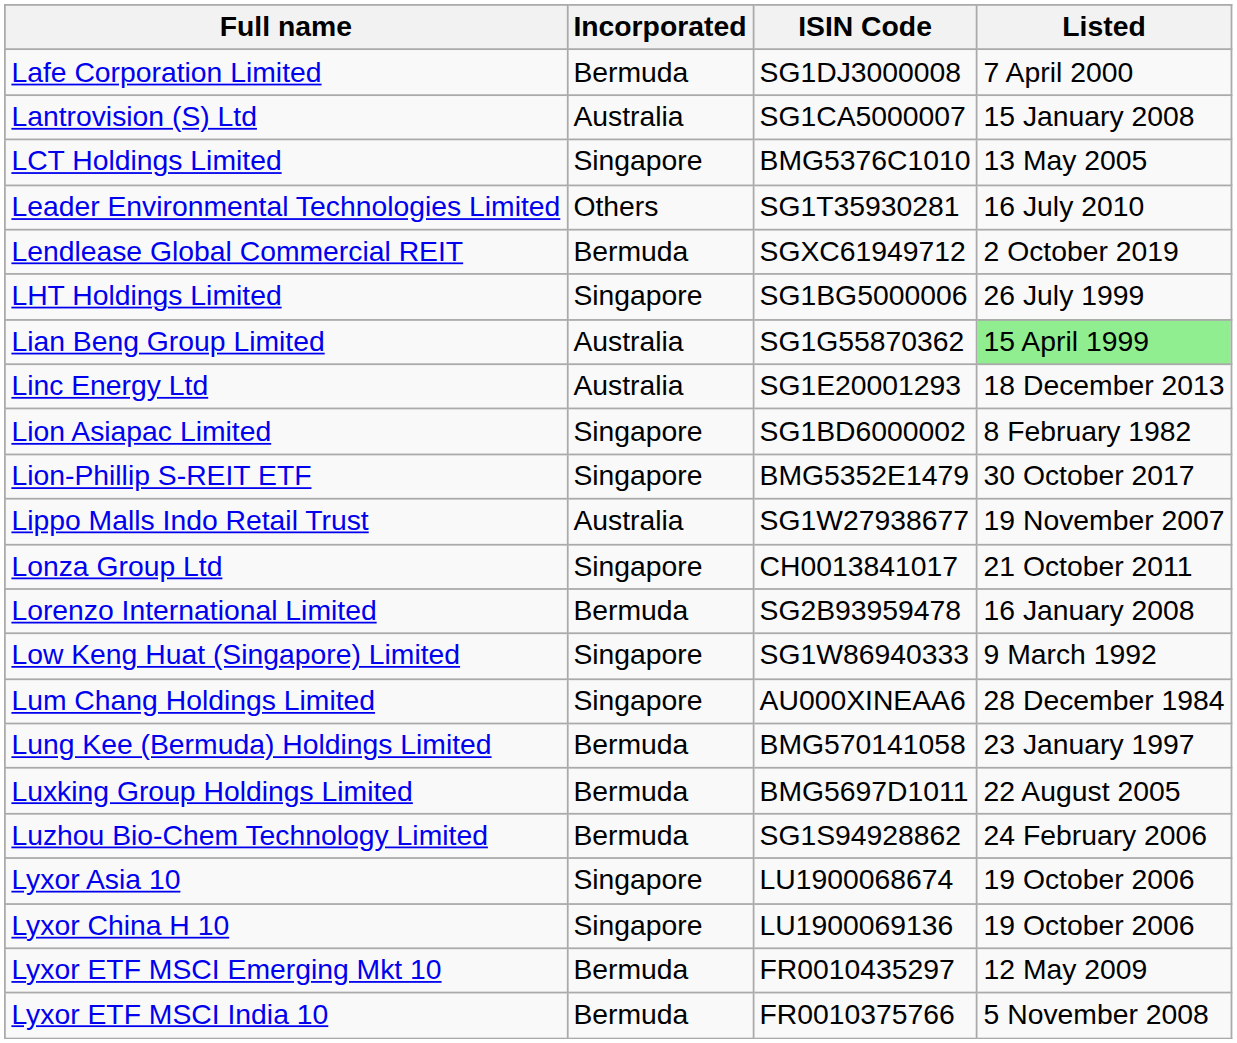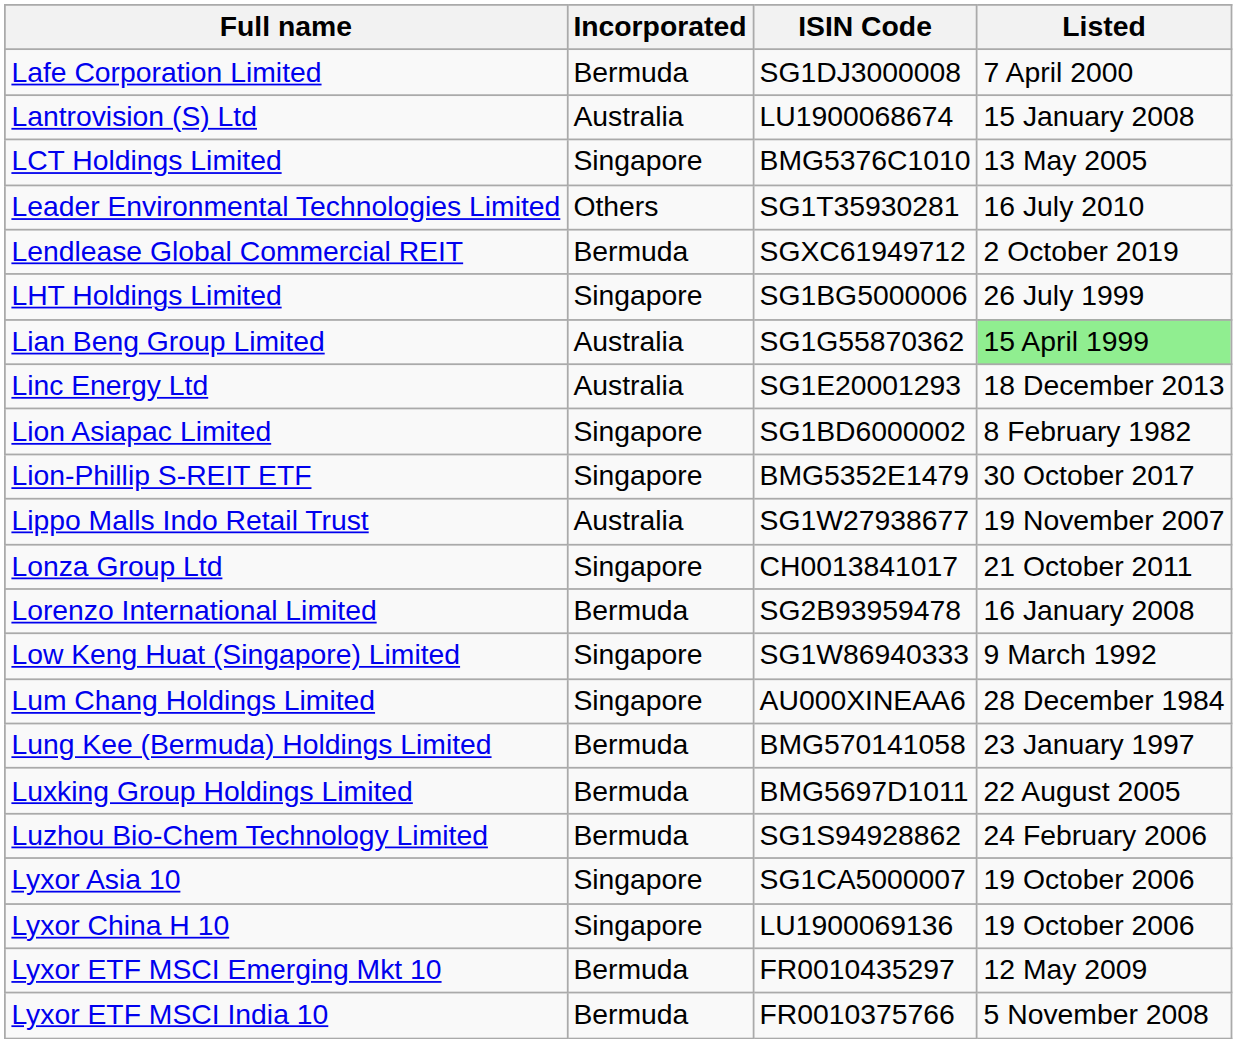 <table class="wikitable">
 <tr>
 <th>Full name</th>
 <th>Incorporated</th>
 <th>ISIN Code</th>
 <th>Listed</th>
 </tr>
 <tr>
 <td><a href='#'>Lafe Corporation Limited</a></td>
 <td>Bermuda</td>
 <td>SG1DJ3000008</td>
 <td>7 April 2000</td>
 </tr>
 <tr>
 <td><a href='#'>Lantrovision (S) Ltd</a></td>
 <td>Australia</td>
-<td>SG1CA5000007</td>
+<td>LU1900068674</td>
 <td>15 January 2008</td>
 </tr>
 <tr>
 <td><a href='#'>LCT Holdings Limited</a></td>
 <td>Singapore</td>
 <td>BMG5376C1010</td>
 <td>13 May 2005</td>
 </tr>
 <tr>
 <td><a href='#'>Leader Environmental Technologies Limited</a></td>
 <td>Others</td>
 <td>SG1T35930281</td>
 <td>16 July 2010</td>
 </tr>
 <tr>
 <td><a href='#'>Lendlease Global Commercial REIT</a></td>
 <td>Bermuda</td>
 <td>SGXC61949712</td>
 <td>2 October 2019</td>
 </tr>
 <tr>
 <td><a href='#'>LHT Holdings Limited</a></td>
 <td>Singapore</td>
 <td>SG1BG5000006</td>
 <td>26 July 1999</td>
 </tr>
 <tr>
 <td><a href='#'>Lian Beng Group Limited</a></td>
 <td>Australia</td>
 <td>SG1G55870362</td>
 <td style="background: lightgreen;">15 April 1999</td>
 </tr>
 <tr>
 <td><a href='#'>Linc Energy Ltd</a></td>
 <td>Australia</td>
 <td>SG1E20001293</td>
 <td>18 December 2013</td>
 </tr>
 <tr>
 <td><a href='#'>Lion Asiapac Limited</a></td>
 <td>Singapore</td>
 <td>SG1BD6000002</td>
 <td>8 February 1982</td>
 </tr>
 <tr>
 <td><a href='#'>Lion-Phillip S-REIT ETF</a></td>
 <td>Singapore</td>
 <td>BMG5352E1479</td>
 <td>30 October 2017</td>
 </tr>
 <tr>
 <td><a href='#'>Lippo Malls Indo Retail Trust</a></td>
 <td>Australia</td>
 <td>SG1W27938677</td>
 <td>19 November 2007</td>
 </tr>
 <tr>
 <td><a href='#'>Lonza Group Ltd</a></td>
 <td>Singapore</td>
 <td>CH0013841017</td>
 <td>21 October 2011</td>
 </tr>
 <tr>
 <td><a href='#'>Lorenzo International Limited</a></td>
 <td>Bermuda</td>
 <td>SG2B93959478</td>
 <td>16 January 2008</td>
 </tr>
 <tr>
 <td><a href='#'>Low Keng Huat (Singapore) Limited</a></td>
 <td>Singapore</td>
 <td>SG1W86940333</td>
 <td>9 March 1992</td>
 </tr>
 <tr>
 <td><a href='#'>Lum Chang Holdings Limited</a></td>
 <td>Singapore</td>
 <td>AU000XINEAA6</td>
 <td>28 December 1984</td>
 </tr>
 <tr>
 <td><a href='#'>Lung Kee (Bermuda) Holdings Limited</a></td>
 <td>Bermuda</td>
 <td>BMG570141058</td>
 <td>23 January 1997</td>
 </tr>
 <tr>
 <td><a href='#'>Luxking Group Holdings Limited</a></td>
 <td>Bermuda</td>
 <td>BMG5697D1011</td>
 <td>22 August 2005</td>
 </tr>
 <tr>
 <td><a href='#'>Luzhou Bio-Chem Technology Limited</a></td>
 <td>Bermuda</td>
 <td>SG1S94928862</td>
 <td>24 February 2006</td>
 </tr>
 <tr>
 <td><a href='#'>Lyxor Asia 10</a></td>
 <td>Singapore</td>
-<td>LU1900068674</td>
+<td>SG1CA5000007</td>
 <td>19 October 2006</td>
 </tr>
 <tr>
 <td><a href='#'>Lyxor China H 10</a></td>
 <td>Singapore</td>
 <td>LU1900069136</td>
 <td>19 October 2006</td>
 </tr>
 <tr>
 <td><a href='#'>Lyxor ETF MSCI Emerging Mkt 10</a></td>
 <td>Bermuda</td>
 <td>FR0010435297</td>
 <td>12 May 2009</td>
 </tr>
 <tr>
 <td><a href='#'>Lyxor ETF MSCI India 10</a></td>
 <td>Bermuda</td>
 <td>FR0010375766</td>
 <td>5 November 2008</td>
 </tr>
 </table>
